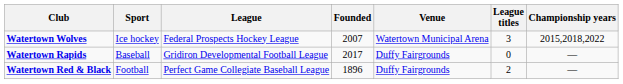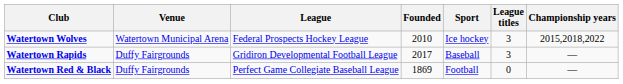 <table class="wikitable">
 <tr>
 <th>Club</th>
-<th>Sport</th>
+<th>Venue</th>
 <th>League</th>
 <th>Founded</th>
-<th>Venue</th>
+<th>Sport</th>
 <th>League<br>titles</th>
 <th>Championship years</th>
 </tr>
 <tr>
 <td><strong><a href='#'>Watertown Wolves</a></strong></td>
+<td><a href='#'>Watertown Municipal Arena</a></td>
+<td><a href='#'>Federal Prospects Hockey League</a></td>
+<td align=center>2010</td>
 <td><a href='#'>Ice hockey</a></td>
-<td><a href='#'>Federal Prospects Hockey League</a></td>
-<td align=center>2007</td>
-<td><a href='#'>Watertown Municipal Arena</a></td>
 <td align=center>3</td>
 <td align=center>2015,2018,2022</td>
 </tr>
 <tr>
 <td><strong><a href='#'>Watertown Rapids</a></strong></td>
-<td><a href='#'>Baseball</a></td>
+<td><a href='#'>Duffy Fairgrounds</a></td>
 <td><a href='#'>Gridiron Developmental Football League</a></td>
 <td align=center>2017</td>
-<td><a href='#'>Duffy Fairgrounds</a></td>
-<td align=center>0</td>
+<td><a href='#'>Baseball</a></td>
+<td align=center>3</td>
 <td align=center>—</td>
 </tr>
 <tr>
 <td><strong><a href='#'>Watertown Red & Black</a></strong></td>
+<td><a href='#'>Duffy Fairgrounds</a></td>
+<td><a href='#'>Perfect Game Collegiate Baseball League</a></td>
+<td align=center>1869</td>
 <td><a href='#'>Football</a></td>
-<td><a href='#'>Perfect Game Collegiate Baseball League</a></td>
-<td align=center>1896</td>
-<td><a href='#'>Duffy Fairgrounds</a></td>
-<td align=center>2</td>
+<td align=center>0</td>
 <td align=center>—</td>
 </tr>
 </table>
